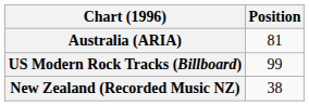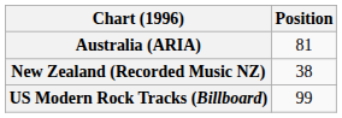 <table class="wikitable sortable plainrowheaders" style="text-align:center">
 <tr>
 <th>Chart (1996)</th>
 <th>Position</th>
 </tr>
 <tr>
 <th scope="row">Australia (ARIA)</th>
 <td>81</td>
 </tr>
 <tr>
+<th scope="row">New Zealand (Recorded Music NZ)</th>
+<td>38</td>
+</tr>
+<tr>
 <th scope="row">US Modern Rock Tracks (<em>Billboard</em>)</th>
 <td>99</td>
 </tr>
-<tr>
-<th scope="row">New Zealand (Recorded Music NZ)</th>
-<td>38</td>
-</tr>
 </table>
